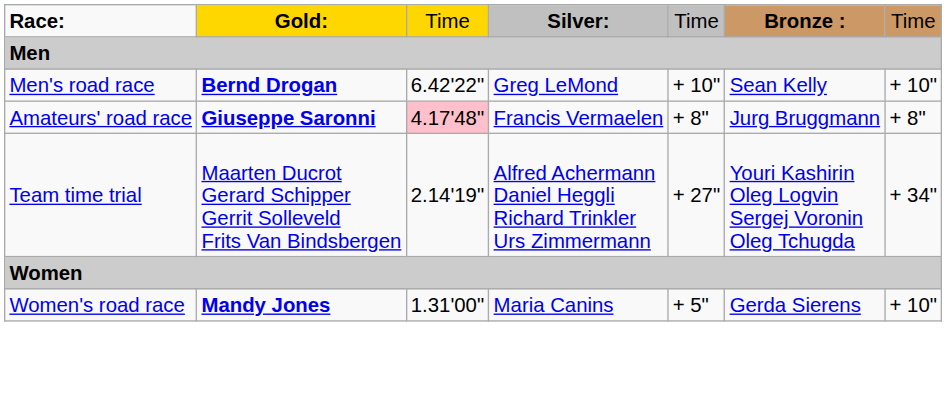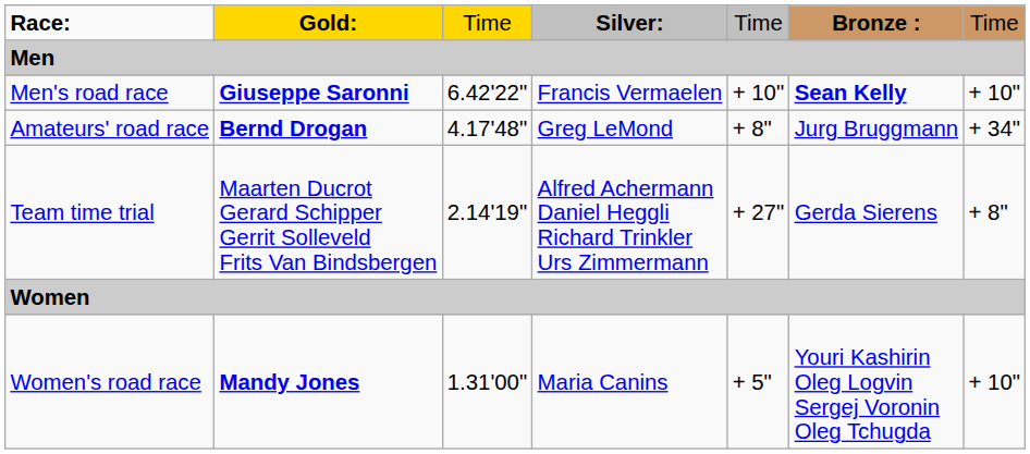 <table class="wikitable" style="text-align: left; font-size: 95%; border: gray solid 1px; border-collapse: collapse;">
 <tr>
 <td><strong>Race:</strong></td>
 <td style="text-align:center;background-color:gold;"><strong>Gold:</strong></td>
 <td style="text-align:center;background-color:gold;">Time</td>
 <td style="text-align:center;background-color:silver;"><strong>Silver:</strong></td>
 <td style="text-align:center;background-color:silver;">Time</td>
 <td style="text-align:center;background-color:#CC9966;"><strong>Bronze :</strong></td>
 <td style="text-align:center;background-color:#CC9966;">Time</td>
 </tr>
 <tr bgcolor="#cccccc">
 <td colspan=7><strong>Men</strong></td>
 </tr>
 <tr>
 <td><a href='#'>Men's road race</a><br></td>
-<td><strong><a href='#'>Bernd Drogan</a></strong><br><small></small></td>
+<td><strong><a href='#'>Giuseppe Saronni</a></strong><br><small></small></td>
 <td>6.42'22"</td>
-<td><a href='#'>Greg LeMond</a><br><small></small></td>
+<td><a href='#'>Francis Vermaelen</a><br><small></small></td>
 <td>+ 10"</td>
-<td><a href='#'>Sean Kelly</a><br><small></small></td>
+<td><strong><a href='#'>Sean Kelly</a><br><small></small></strong></td>
 <td>+ 10"</td>
 </tr>
 <tr>
 <td><a href='#'>Amateurs' road race</a><br></td>
-<td><strong><a href='#'>Giuseppe Saronni</a></strong><br><small></small></td>
-<td style="background: pink;">4.17'48"</td>
-<td><a href='#'>Francis Vermaelen</a><br><small></small></td>
+<td><strong><a href='#'>Bernd Drogan</a></strong><br><small></small></td>
+<td>4.17'48"</td>
+<td><a href='#'>Greg LeMond</a><br><small></small></td>
 <td>+ 8"</td>
 <td><a href='#'>Jurg Bruggmann</a><br><small></small></td>
-<td>+ 8"</td>
+<td>+ 34"</td>
 </tr>
 <tr>
 <td><a href='#'>Team time trial</a><br></td>
 <td> <br> <a href='#'>Maarten Ducrot</a><br> <a href='#'>Gerard Schipper</a><br> <a href='#'>Gerrit Solleveld</a><br> <a href='#'>Frits Van Bindsbergen</a></td>
 <td>2.14'19"</td>
 <td> <br> <a href='#'>Alfred Achermann</a><br> <a href='#'>Daniel Heggli</a><br> <a href='#'>Richard Trinkler</a><br> <a href='#'>Urs Zimmermann</a></td>
 <td>+ 27"</td>
-<td> <br> <a href='#'>Youri Kashirin</a><br> <a href='#'>Oleg Logvin</a><br> <a href='#'>Sergej Voronin</a><br> <a href='#'>Oleg Tchugda</a></td>
-<td>+ 34"</td>
+<td><a href='#'>Gerda Sierens</a><br><small></small></td>
+<td>+ 8"</td>
 </tr>
 <tr bgcolor="#cccccc">
 <td colspan=7><strong>Women</strong></td>
 </tr>
 <tr>
 <td><a href='#'>Women's road race</a><br></td>
 <td><strong><a href='#'>Mandy Jones</a></strong><br><small></small></td>
 <td>1.31'00"</td>
 <td><a href='#'>Maria Canins</a><br><small></small></td>
 <td>+ 5"</td>
-<td><a href='#'>Gerda Sierens</a><br><small></small></td>
+<td> <br> <a href='#'>Youri Kashirin</a><br> <a href='#'>Oleg Logvin</a><br> <a href='#'>Sergej Voronin</a><br> <a href='#'>Oleg Tchugda</a></td>
 <td>+ 10"</td>
 </tr>
 </table>
